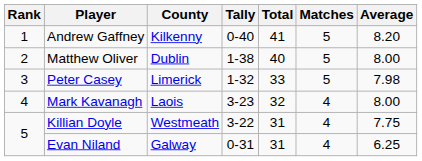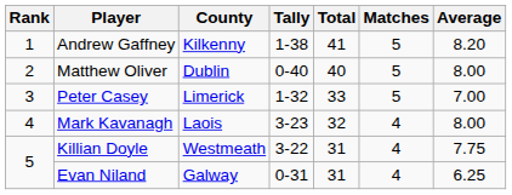 <table class="wikitable">
 <tr>
 <th>Rank</th>
 <th>Player</th>
 <th>County</th>
 <th>Tally</th>
 <th>Total</th>
 <th>Matches</th>
 <th>Average</th>
 </tr>
 <tr>
 <td rowspan=1 align=center>1</td>
 <td>Andrew Gaffney</td>
 <td><a href='#'>Kilkenny</a></td>
-<td align=center>0-40</td>
+<td align=center>1-38</td>
 <td align=center>41</td>
 <td align=center>5</td>
 <td align=center>8.20</td>
 </tr>
 <tr>
 <td rowspan=1 align=center>2</td>
 <td>Matthew Oliver</td>
 <td><a href='#'>Dublin</a></td>
-<td align=center>1-38</td>
+<td align=center>0-40</td>
 <td align=center>40</td>
 <td align=center>5</td>
 <td align=center>8.00</td>
 </tr>
 <tr>
 <td rowspan=1 align=center>3</td>
 <td><a href='#'>Peter Casey</a></td>
 <td><a href='#'>Limerick</a></td>
 <td align=center>1-32</td>
 <td align=center>33</td>
 <td align=center>5</td>
-<td align=center>7.98</td>
+<td align=center>7.00</td>
 </tr>
 <tr>
 <td rowspan=1 align=center>4</td>
 <td><a href='#'>Mark Kavanagh</a></td>
 <td><a href='#'>Laois</a></td>
 <td align=center>3-23</td>
 <td align=center>32</td>
 <td align=center>4</td>
 <td align=center>8.00</td>
 </tr>
 <tr>
 <td rowspan=2 align=center>5</td>
 <td><a href='#'>Killian Doyle</a></td>
 <td><a href='#'>Westmeath</a></td>
 <td align=center>3-22</td>
 <td align=center>31</td>
 <td align=center>4</td>
 <td align=center>7.75</td>
 </tr>
 <tr>
 <td><a href='#'>Evan Niland</a></td>
 <td><a href='#'>Galway</a></td>
 <td align=center>0-31</td>
 <td align=center>31</td>
 <td align=center>4</td>
 <td align=center>6.25</td>
 </tr>
 </table>
